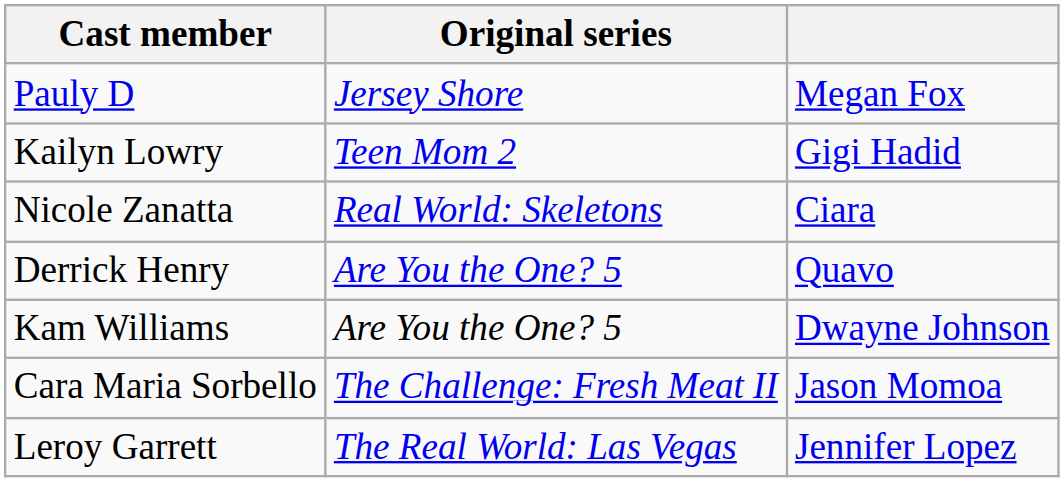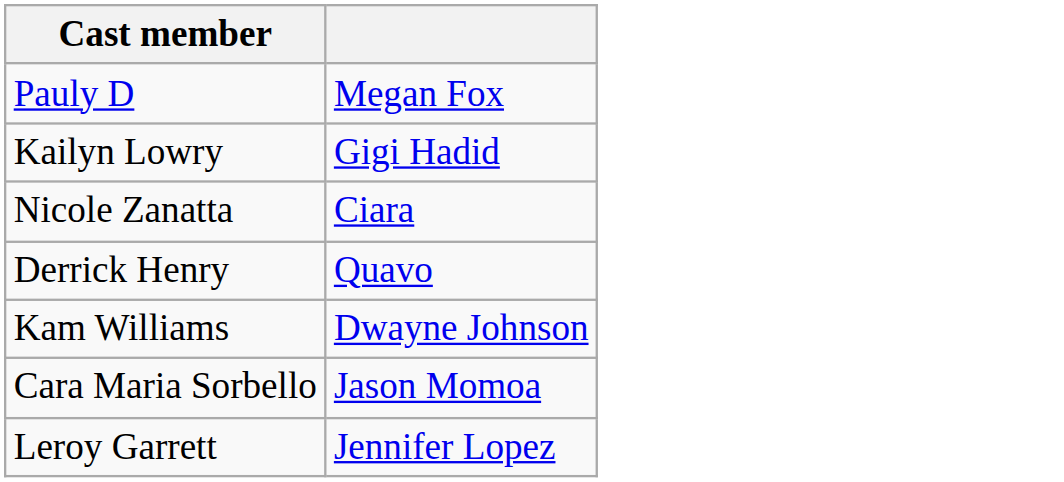 <table class="wikitable">
 <tr>
 <th>Cast member</th>
-<th>Original series</th>
 <th></th>
 </tr>
 <tr>
 <td><a href='#'>Pauly D</a></td>
-<td><em><a href='#'>Jersey Shore</a></em></td>
 <td><a href='#'>Megan Fox</a></td>
 </tr>
 <tr>
 <td>Kailyn Lowry</td>
-<td><em><a href='#'>Teen Mom 2</a></em></td>
 <td><a href='#'>Gigi Hadid</a></td>
 </tr>
 <tr>
 <td>Nicole Zanatta</td>
-<td><em><a href='#'>Real World: Skeletons</a></em></td>
 <td><a href='#'>Ciara</a></td>
 </tr>
 <tr>
 <td>Derrick Henry</td>
-<td><em><a href='#'>Are You the One? 5</a></em></td>
 <td><a href='#'>Quavo</a></td>
 </tr>
 <tr>
 <td>Kam Williams</td>
-<td><em>Are You the One? 5</em></td>
 <td nowrap><a href='#'>Dwayne Johnson</a></td>
 </tr>
 <tr>
 <td nowrap>Cara Maria Sorbello</td>
-<td nowrap><em><a href='#'>The Challenge: Fresh Meat II</a></em></td>
 <td><a href='#'>Jason Momoa</a></td>
 </tr>
 <tr>
 <td>Leroy Garrett</td>
-<td nowrap><em><a href='#'>The Real World: Las Vegas</a></em></td>
 <td nowrap><a href='#'>Jennifer Lopez</a></td>
 </tr>
 </table>
